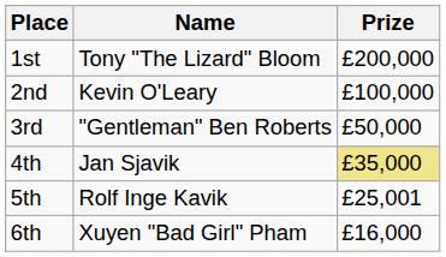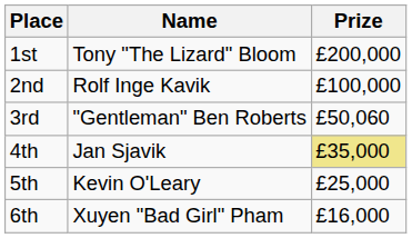 <table class="wikitable">
 <tr>
 <th bgcolor="#FFEBAD">Place</th>
 <th bgcolor="#FFEBAD">Name</th>
 <th bgcolor="#FFEBAD">Prize</th>
 </tr>
 <tr>
 <td>1st</td>
 <td> Tony "The Lizard" Bloom</td>
 <td>£200,000</td>
 </tr>
 <tr>
 <td>2nd</td>
-<td> Kevin O'Leary</td>
+<td> Rolf Inge Kavik</td>
 <td>£100,000</td>
 </tr>
 <tr>
 <td>3rd</td>
 <td> "Gentleman" Ben Roberts</td>
-<td>£50,000</td>
+<td>£50,060</td>
 </tr>
 <tr>
 <td>4th</td>
 <td> Jan Sjavik</td>
 <td style="background: khaki;">£35,000</td>
 </tr>
 <tr>
 <td>5th</td>
-<td> Rolf Inge Kavik</td>
-<td>£25,001</td>
+<td> Kevin O'Leary</td>
+<td>£25,000</td>
 </tr>
 <tr>
 <td>6th</td>
 <td> Xuyen "Bad Girl" Pham</td>
 <td>£16,000</td>
 </tr>
 </table>
